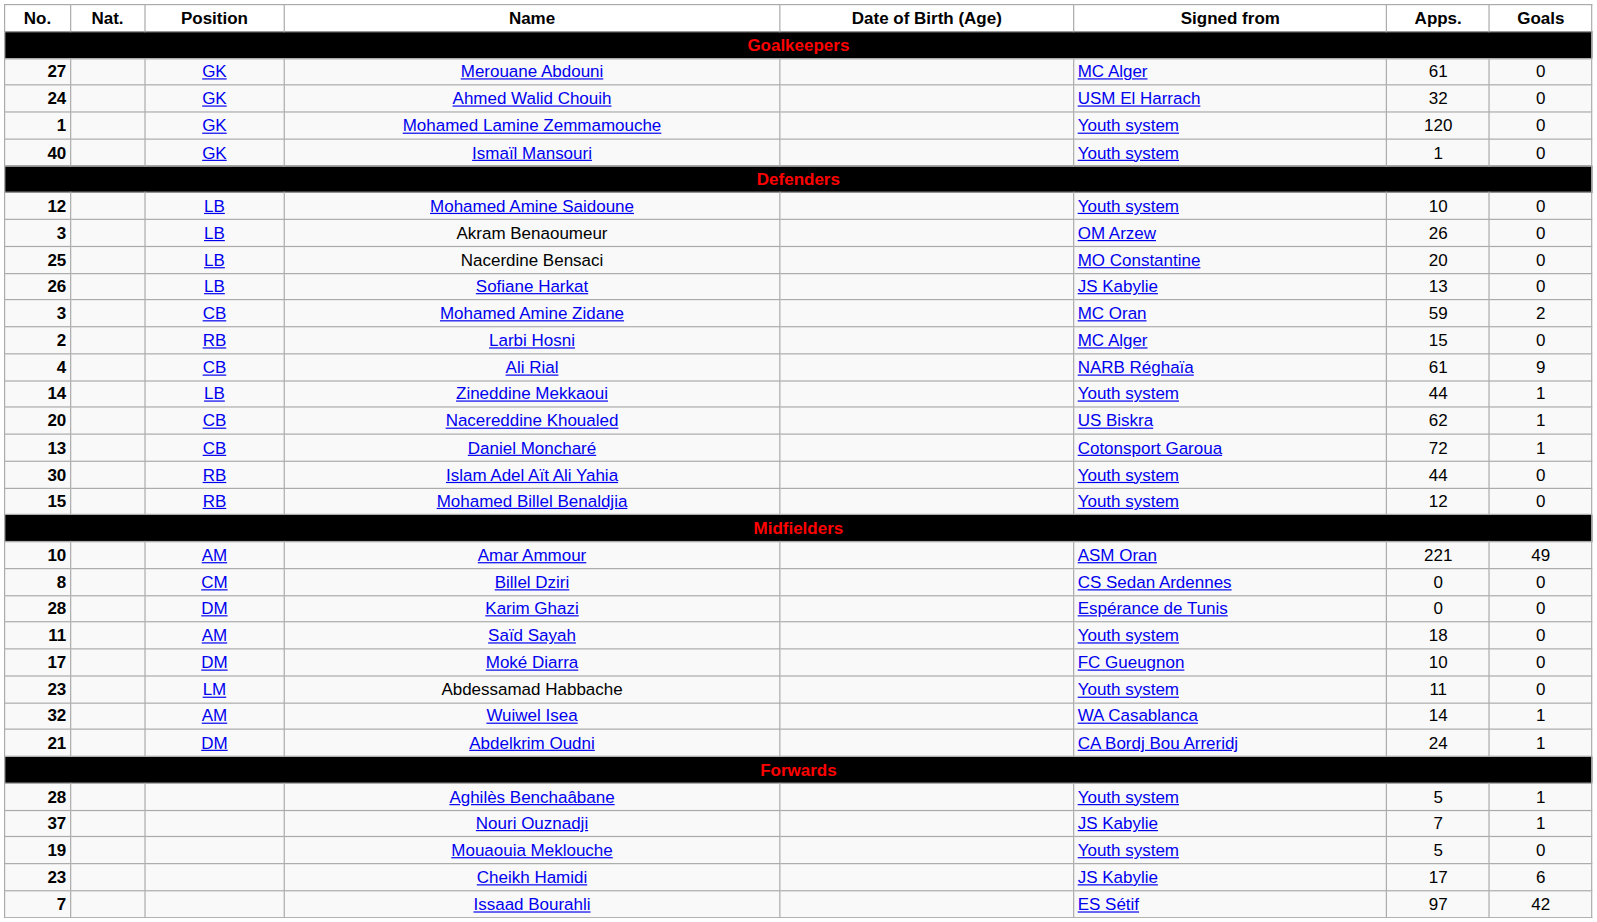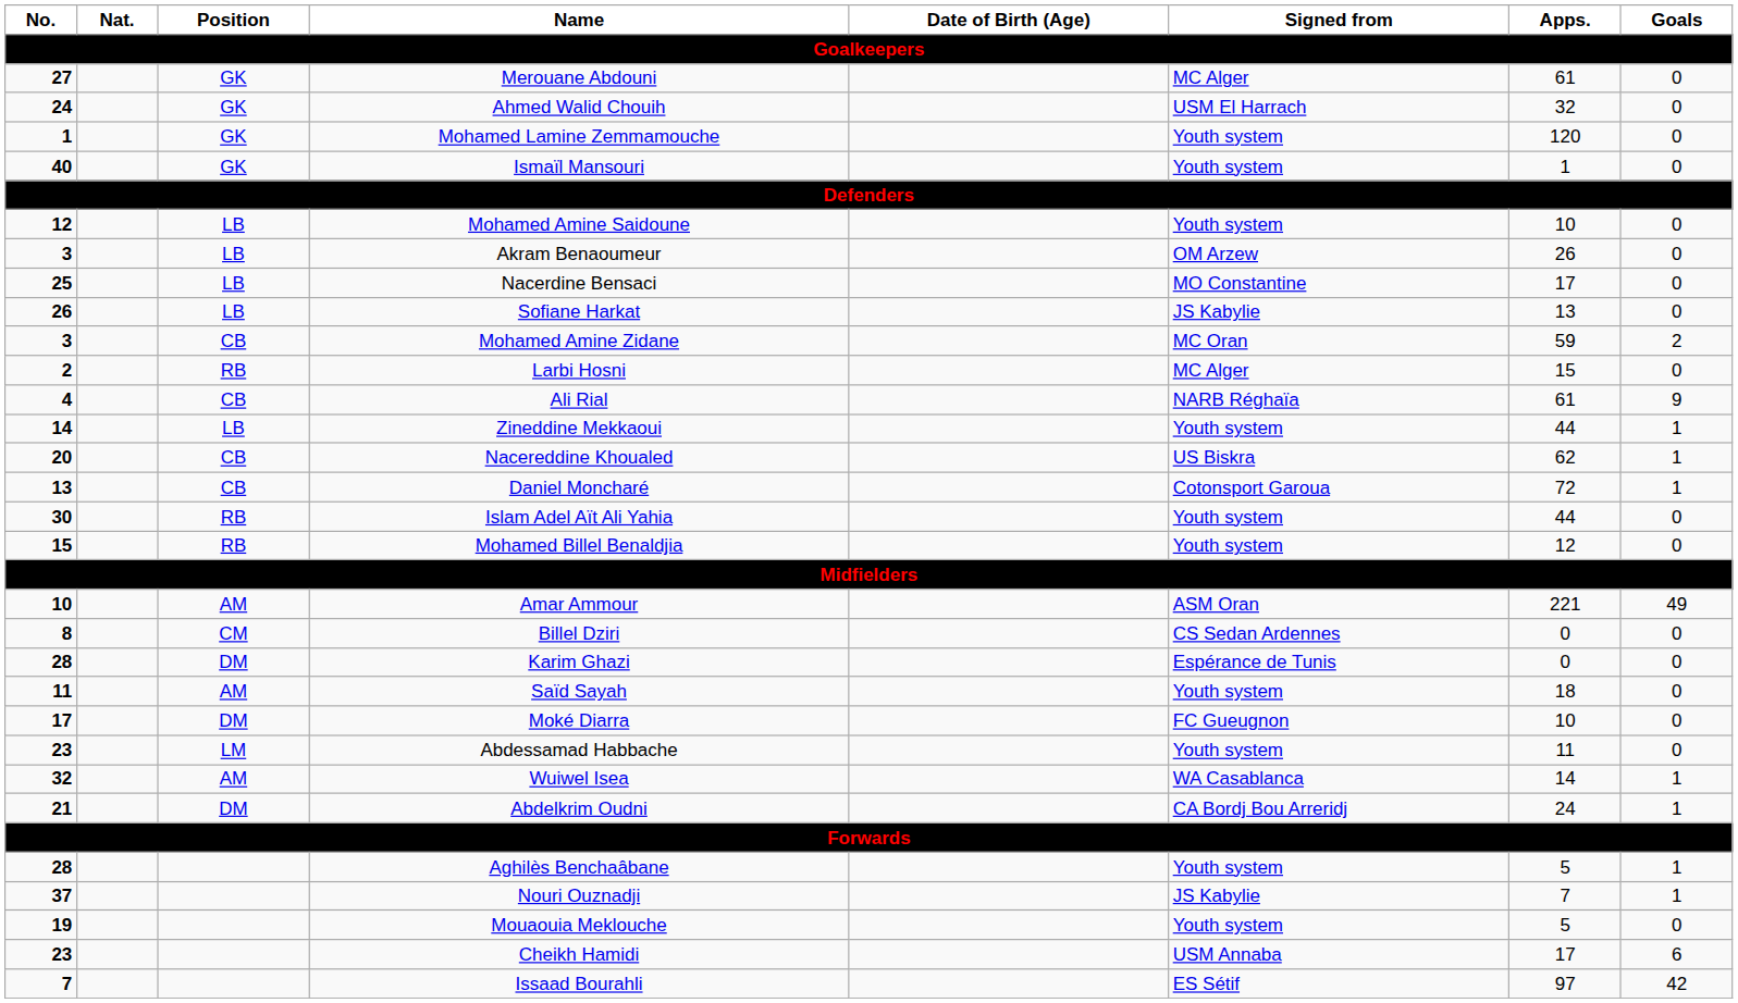 <table class="wikitable" style="text-align:center; font-size:90%; width:85%">
 <tr>
 <th style="background:white; color:black; text-align:center;">No.</th>
 <th style="background:white; color:black; text-align:center;">Nat.</th>
 <th style="background:white; color:black; text-align:center;">Position</th>
 <th style="background:white; color:black; text-align:center;">Name</th>
 <th style="background:white; color:black; text-align:center;">Date of Birth (Age)</th>
 <th style="background:white; color:black; text-align:center;">Signed from</th>
 <th style="background:white; color:black; text-align:center;">Apps.</th>
 <th style="background:white; color:black; text-align:center;">Goals</th>
 </tr>
 <tr>
 <th colspan="10" style="background:#000000; color:red; text-align:center;">Goalkeepers</th>
 </tr>
 <tr>
 <td style="text-align:right"><strong>27</strong></td>
 <td></td>
 <td><a href='#'>GK</a></td>
 <td><a href='#'>Merouane Abdouni</a></td>
 <td></td>
 <td style="text-align:left"> <a href='#'>MC Alger</a></td>
 <td>61</td>
 <td>0</td>
 </tr>
 <tr>
 <td style="text-align:right"><strong>24</strong></td>
 <td></td>
 <td><a href='#'>GK</a></td>
 <td><a href='#'>Ahmed Walid Chouih</a></td>
 <td></td>
 <td style="text-align:left"> <a href='#'>USM El Harrach</a></td>
 <td>32</td>
 <td>0</td>
 </tr>
 <tr>
 <td style="text-align:right"><strong>1</strong></td>
 <td></td>
 <td><a href='#'>GK</a></td>
 <td><a href='#'>Mohamed Lamine Zemmamouche</a></td>
 <td></td>
 <td style="text-align:left"> <a href='#'>Youth system</a></td>
 <td>120</td>
 <td>0</td>
 </tr>
 <tr>
 <td style="text-align:right"><strong>40</strong></td>
 <td></td>
 <td><a href='#'>GK</a></td>
 <td><a href='#'>Ismaïl Mansouri</a></td>
 <td></td>
 <td style="text-align:left"> <a href='#'>Youth system</a></td>
 <td>1</td>
 <td>0</td>
 </tr>
 <tr>
 <th colspan="10" style="background:#000000; color:red; text-align:center;">Defenders</th>
 </tr>
 <tr>
 <td style="text-align:right"><strong>12</strong></td>
 <td></td>
 <td><a href='#'>LB</a></td>
 <td><a href='#'>Mohamed Amine Saidoune</a></td>
 <td></td>
 <td style="text-align:left"> <a href='#'>Youth system</a></td>
 <td>10</td>
 <td>0</td>
 </tr>
 <tr>
 <td style="text-align:right"><strong>3</strong></td>
 <td></td>
 <td><a href='#'>LB</a></td>
 <td>Akram Benaoumeur</td>
 <td></td>
 <td style="text-align:left"> <a href='#'>OM Arzew</a></td>
 <td>26</td>
 <td>0</td>
 </tr>
 <tr>
 <td style="text-align:right"><strong>25</strong></td>
 <td></td>
 <td><a href='#'>LB</a></td>
 <td>Nacerdine Bensaci</td>
 <td></td>
 <td style="text-align:left"> <a href='#'>MO Constantine</a></td>
-<td>20</td>
+<td>17</td>
 <td>0</td>
 </tr>
 <tr>
 <td style="text-align:right"><strong>26</strong></td>
 <td></td>
 <td><a href='#'>LB</a></td>
 <td><a href='#'>Sofiane Harkat</a></td>
 <td></td>
 <td style="text-align:left"> <a href='#'>JS Kabylie</a></td>
 <td>13</td>
 <td>0</td>
 </tr>
 <tr>
 <td style="text-align:right"><strong>3</strong></td>
 <td></td>
 <td><a href='#'>CB</a></td>
 <td><a href='#'>Mohamed Amine Zidane</a></td>
 <td></td>
 <td style="text-align:left"> <a href='#'>MC Oran</a></td>
 <td>59</td>
 <td>2</td>
 </tr>
 <tr>
 <td style="text-align:right"><strong>2</strong></td>
 <td></td>
 <td><a href='#'>RB</a></td>
 <td><a href='#'>Larbi Hosni</a></td>
 <td></td>
 <td style="text-align:left"> <a href='#'>MC Alger</a></td>
 <td>15</td>
 <td>0</td>
 </tr>
 <tr>
 <td style="text-align:right"><strong>4</strong></td>
 <td></td>
 <td><a href='#'>CB</a></td>
 <td><a href='#'>Ali Rial</a></td>
 <td></td>
 <td style="text-align:left"> <a href='#'>NARB Réghaïa</a></td>
 <td>61</td>
 <td>9</td>
 </tr>
 <tr>
 <td style="text-align:right"><strong>14</strong></td>
 <td></td>
 <td><a href='#'>LB</a></td>
 <td><a href='#'>Zineddine Mekkaoui</a></td>
 <td></td>
 <td style="text-align:left"> <a href='#'>Youth system</a></td>
 <td>44</td>
 <td>1</td>
 </tr>
 <tr>
 <td style="text-align:right"><strong>20</strong></td>
 <td></td>
 <td><a href='#'>CB</a></td>
 <td><a href='#'>Nacereddine Khoualed</a></td>
 <td></td>
 <td style="text-align:left"> <a href='#'>US Biskra</a></td>
 <td>62</td>
 <td>1</td>
 </tr>
 <tr>
 <td style="text-align:right"><strong>13</strong></td>
 <td></td>
 <td><a href='#'>CB</a></td>
 <td><a href='#'>Daniel Moncharé</a></td>
 <td></td>
 <td style="text-align:left"> <a href='#'>Cotonsport Garoua</a></td>
 <td>72</td>
 <td>1</td>
 </tr>
 <tr>
 <td style="text-align:right"><strong>30</strong></td>
 <td></td>
 <td><a href='#'>RB</a></td>
 <td><a href='#'>Islam Adel Aït Ali Yahia</a></td>
 <td></td>
 <td style="text-align:left"> <a href='#'>Youth system</a></td>
 <td>44</td>
 <td>0</td>
 </tr>
 <tr>
 <td style="text-align:right"><strong>15</strong></td>
 <td></td>
 <td><a href='#'>RB</a></td>
 <td><a href='#'>Mohamed Billel Benaldjia</a></td>
 <td></td>
 <td style="text-align:left"> <a href='#'>Youth system</a></td>
 <td>12</td>
 <td>0</td>
 </tr>
 <tr>
 <th colspan="10" style="background:#000000; color:red; text-align:center;">Midfielders</th>
 </tr>
 <tr>
 <td style="text-align:right"><strong>10</strong></td>
 <td></td>
 <td><a href='#'>AM</a></td>
 <td><a href='#'>Amar Ammour</a></td>
 <td></td>
 <td style="text-align:left"> <a href='#'>ASM Oran</a></td>
 <td>221</td>
 <td>49</td>
 </tr>
 <tr>
 <td style="text-align:right"><strong>8</strong></td>
 <td></td>
 <td><a href='#'>CM</a></td>
 <td><a href='#'>Billel Dziri</a></td>
 <td></td>
 <td style="text-align:left"> <a href='#'>CS Sedan Ardennes</a></td>
 <td>0</td>
 <td>0</td>
 </tr>
 <tr>
 <td style="text-align:right"><strong>28</strong></td>
 <td></td>
 <td><a href='#'>DM</a></td>
 <td><a href='#'>Karim Ghazi</a></td>
 <td></td>
 <td style="text-align:left"> <a href='#'>Espérance de Tunis</a></td>
 <td>0</td>
 <td>0</td>
 </tr>
 <tr>
 <td style="text-align:right"><strong>11</strong></td>
 <td></td>
 <td><a href='#'>AM</a></td>
 <td><a href='#'>Saïd Sayah</a></td>
 <td></td>
 <td style="text-align:left"> <a href='#'>Youth system</a></td>
 <td>18</td>
 <td>0</td>
 </tr>
 <tr>
 <td style="text-align:right"><strong>17</strong></td>
 <td></td>
 <td><a href='#'>DM</a></td>
 <td><a href='#'>Moké Diarra</a></td>
 <td></td>
 <td style="text-align:left"> <a href='#'>FC Gueugnon</a></td>
 <td>10</td>
 <td>0</td>
 </tr>
 <tr>
 <td style="text-align:right"><strong>23</strong></td>
 <td></td>
 <td><a href='#'>LM</a></td>
 <td>Abdessamad Habbache</td>
 <td></td>
 <td style="text-align:left"> <a href='#'>Youth system</a></td>
 <td>11</td>
 <td>0</td>
 </tr>
 <tr>
 <td style="text-align:right"><strong>32</strong></td>
 <td></td>
 <td><a href='#'>AM</a></td>
 <td><a href='#'>Wuiwel Isea</a></td>
 <td></td>
 <td style="text-align:left"> <a href='#'>WA Casablanca</a></td>
 <td>14</td>
 <td>1</td>
 </tr>
 <tr>
 <td style="text-align:right"><strong>21</strong></td>
 <td></td>
 <td><a href='#'>DM</a></td>
 <td><a href='#'>Abdelkrim Oudni</a></td>
 <td></td>
 <td style="text-align:left"> <a href='#'>CA Bordj Bou Arreridj</a></td>
 <td>24</td>
 <td>1</td>
 </tr>
 <tr>
 <th colspan="10" style="background:#000000; color:red; text-align:center;">Forwards</th>
 </tr>
 <tr>
 <td style="text-align:right"><strong>28</strong></td>
 <td></td>
 <td></td>
 <td><a href='#'>Aghilès Benchaâbane</a></td>
 <td></td>
 <td style="text-align:left"> <a href='#'>Youth system</a></td>
 <td>5</td>
 <td>1</td>
 </tr>
 <tr>
 <td style="text-align:right"><strong>37</strong></td>
 <td></td>
 <td></td>
 <td><a href='#'>Nouri Ouznadji</a></td>
 <td></td>
 <td style="text-align:left"> <a href='#'>JS Kabylie</a></td>
 <td>7</td>
 <td>1</td>
 </tr>
 <tr>
 <td style="text-align:right"><strong>19</strong></td>
 <td></td>
 <td></td>
 <td><a href='#'>Mouaouia Meklouche</a></td>
 <td></td>
 <td style="text-align:left"> <a href='#'>Youth system</a></td>
 <td>5</td>
 <td>0</td>
 </tr>
 <tr>
 <td style="text-align:right"><strong>23</strong></td>
 <td></td>
 <td></td>
 <td><a href='#'>Cheikh Hamidi</a></td>
 <td></td>
-<td style="text-align:left"> <a href='#'>JS Kabylie</a></td>
+<td style="text-align:left"> <a href='#'>USM Annaba</a></td>
 <td>17</td>
 <td>6</td>
 </tr>
 <tr>
 <td style="text-align:right"><strong>7</strong></td>
 <td></td>
 <td></td>
 <td><a href='#'>Issaad Bourahli</a></td>
 <td></td>
 <td style="text-align:left"> <a href='#'>ES Sétif</a></td>
 <td>97</td>
 <td>42</td>
 </tr>
 <tr>
 </tr>
 </table>
